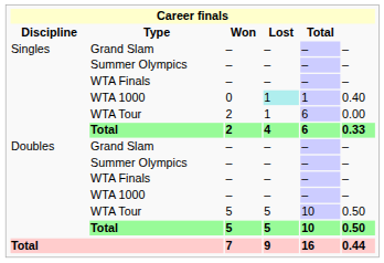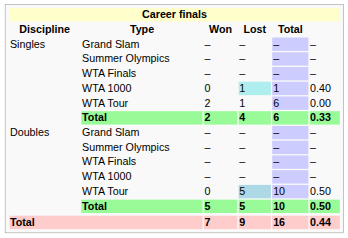 <table class="infobox vcard vevent nowrap" width=40%>
 <tr bgcolor=ffffcc>
 <th colspan=6>Career finals</th>
 </tr>
 <tr>
 <th>Discipline</th>
 <th>Type</th>
 <th>Won</th>
 <th>Lost</th>
 <th>Total</th>
 <th></th>
 </tr>
 <tr>
 <td rowspan=6>Singles</td>
 <td>Grand Slam</td>
 <td>–</td>
 <td>–</td>
 <td bgcolor=CCCCFF>–</td>
 <td>–</td>
 </tr>
 <tr>
 <td>Summer Olympics</td>
 <td>–</td>
 <td>–</td>
 <td bgcolor=CCCCFF>–</td>
 <td>–</td>
 </tr>
 <tr>
 <td>WTA Finals</td>
 <td>–</td>
 <td>–</td>
 <td bgcolor=CCCCFF>–</td>
 <td>–</td>
 </tr>
 <tr>
 <td>WTA 1000</td>
 <td>0</td>
 <td style="background: paleturquoise;">1</td>
 <td bgcolor=CCCCFF>1</td>
 <td>0.40</td>
 </tr>
 <tr>
 <td>WTA Tour</td>
 <td>2</td>
 <td>1</td>
 <td bgcolor=CCCCFF>6</td>
 <td>0.00</td>
 </tr>
 <tr bgcolor=98FB98>
 <td><strong>Total</strong></td>
 <td><strong>2</strong></td>
 <td><strong>4</strong></td>
 <td><strong>6</strong></td>
 <td><strong>0.33</strong></td>
 </tr>
 <tr>
 <td rowspan=6>Doubles</td>
 <td>Grand Slam</td>
 <td>–</td>
 <td>–</td>
 <td bgcolor=CCCCFF>–</td>
 <td>–</td>
 </tr>
 <tr>
 <td>Summer Olympics</td>
 <td>–</td>
 <td>–</td>
 <td bgcolor=CCCCFF>–</td>
 <td>–</td>
 </tr>
 <tr>
 <td>WTA Finals</td>
 <td>–</td>
 <td>–</td>
 <td bgcolor=CCCCFF>–</td>
 <td>–</td>
 </tr>
 <tr>
 <td>WTA 1000</td>
 <td>–</td>
 <td>–</td>
 <td bgcolor=CCCCFF>–</td>
 <td>–</td>
 </tr>
 <tr>
 <td>WTA Tour</td>
-<td>5</td>
-<td>5</td>
+<td>0</td>
+<td style="background: lightblue;">5</td>
 <td bgcolor=CCCCFF>10</td>
 <td>0.50</td>
 </tr>
 <tr bgcolor=98FB98>
 <td><strong>Total</strong></td>
 <td><strong>5</strong></td>
 <td><strong>5</strong></td>
 <td><strong>10</strong></td>
 <td><strong>0.50</strong></td>
 </tr>
 <tr>
 </tr>
 <tr bgcolor=FFCCCC>
 <td colspan=2><strong>Total</strong></td>
 <td><strong>7</strong></td>
 <td><strong>9</strong></td>
 <td><strong>16</strong></td>
 <td><strong>0.44</strong></td>
 </tr>
 </table>
